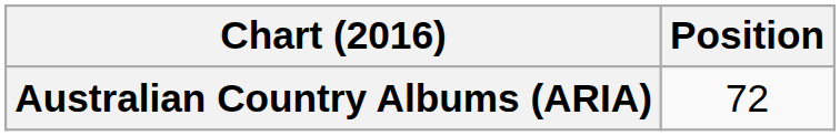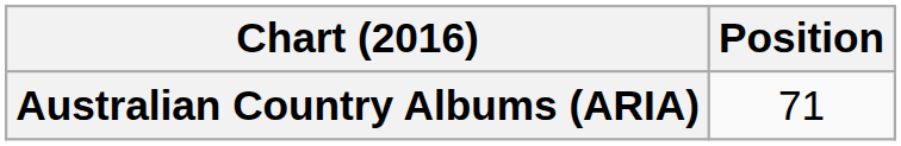 <table class="wikitable plainrowheaders" style="text-align:center">
 <tr>
 <th scope="col">Chart (2016)</th>
 <th scope="col">Position</th>
 </tr>
 <tr>
 <th scope="row">Australian Country Albums (ARIA)</th>
-<td>72</td>
+<td>71</td>
 </tr>
 </table>
